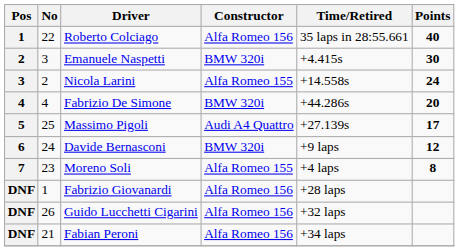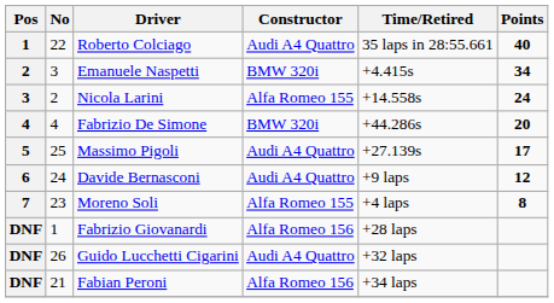 <table class="wikitable" style="font-size: 80%;">
 <tr>
 <th>Pos</th>
 <th>No</th>
 <th>Driver</th>
 <th>Constructor</th>
 <th>Time/Retired</th>
 <th>Points</th>
 </tr>
 <tr>
 <th>1</th>
 <td>22</td>
 <td> <a href='#'>Roberto Colciago</a></td>
-<td><a href='#'>Alfa Romeo 156</a></td>
+<td><a href='#'>Audi A4 Quattro</a></td>
 <td>35 laps in 28:55.661</td>
 <td align=center><strong>40</strong></td>
 </tr>
 <tr>
 <th>2</th>
 <td>3</td>
 <td> <a href='#'>Emanuele Naspetti</a></td>
 <td><a href='#'>BMW 320i</a></td>
 <td>+4.415s</td>
-<td align=center><strong>30</strong></td>
+<td align=center><strong>34</strong></td>
 </tr>
 <tr>
 <th>3</th>
 <td>2</td>
 <td> <a href='#'>Nicola Larini</a></td>
 <td><a href='#'>Alfa Romeo 155</a></td>
 <td>+14.558s</td>
 <td align=center><strong>24</strong></td>
 </tr>
 <tr>
 <th>4</th>
 <td>4</td>
 <td> <a href='#'>Fabrizio De Simone</a></td>
 <td><a href='#'>BMW 320i</a></td>
 <td>+44.286s</td>
 <td align=center><strong>20</strong></td>
 </tr>
 <tr>
 <th>5</th>
 <td>25</td>
 <td> <a href='#'>Massimo Pigoli</a></td>
 <td><a href='#'>Audi A4 Quattro</a></td>
 <td>+27.139s</td>
 <td align=center><strong>17</strong></td>
 </tr>
 <tr>
 <th>6</th>
 <td>24</td>
 <td> <a href='#'>Davide Bernasconi</a></td>
-<td><a href='#'>BMW 320i</a></td>
+<td><a href='#'>Audi A4 Quattro</a></td>
 <td>+9 laps</td>
 <td align=center><strong>12</strong></td>
 </tr>
 <tr>
 <th>7</th>
 <td>23</td>
 <td> <a href='#'>Moreno Soli</a></td>
 <td><a href='#'>Alfa Romeo 155</a></td>
 <td>+4 laps</td>
 <td align=center><strong>8</strong></td>
 </tr>
 <tr>
 <th>DNF</th>
 <td>1</td>
 <td> <a href='#'>Fabrizio Giovanardi</a></td>
 <td><a href='#'>Alfa Romeo 156</a></td>
 <td>+28 laps</td>
 <td></td>
 </tr>
 <tr>
 <th>DNF</th>
 <td>26</td>
 <td> <a href='#'>Guido Lucchetti Cigarini</a></td>
-<td><a href='#'>Alfa Romeo 156</a></td>
+<td><a href='#'>Audi A4 Quattro</a></td>
 <td>+32 laps</td>
 <td></td>
 </tr>
 <tr>
 <th>DNF</th>
 <td>21</td>
 <td> <a href='#'>Fabian Peroni</a></td>
 <td><a href='#'>Alfa Romeo 156</a></td>
 <td>+34 laps</td>
 <td></td>
 </tr>
 <tr>
 </tr>
 </table>
